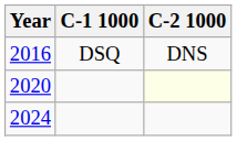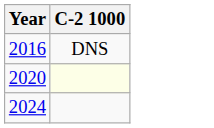 <table class="wikitable" style="text-align:center;">
 <tr>
 <th>Year</th>
-<th>C-1 1000</th>
 <th>C-2 1000</th>
 </tr>
 <tr>
 <td><a href='#'>2016</a></td>
-<td>DSQ</td>
 <td>DNS</td>
 </tr>
 <tr>
 <td><a href='#'>2020</a></td>
-<td></td>
 <td style="background:#fdffe7"></td>
 </tr>
 <tr>
 <td><a href='#'>2024</a></td>
 <td></td>
-<td></td>
 </tr>
 </table>
